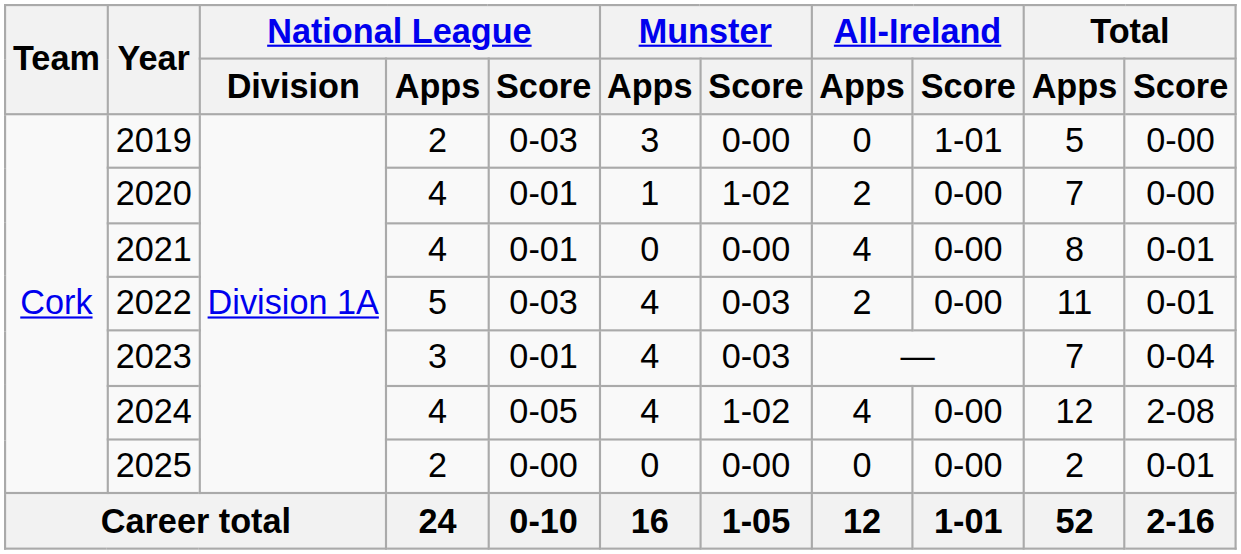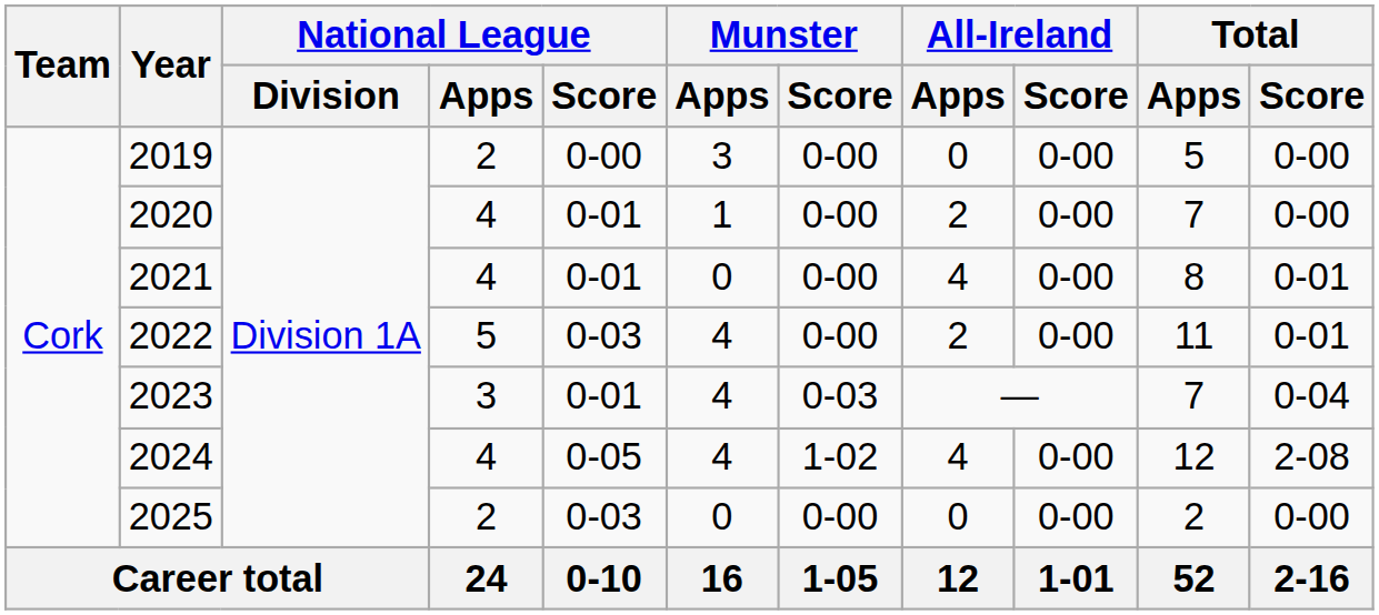 <table class="wikitable" style="text-align:center">
 <tr>
 <th rowspan="2">Team</th>
 <th rowspan="2">Year</th>
 <th colspan="3"><a href='#'>National League</a></th>
 <th colspan="2"><a href='#'>Munster</a></th>
 <th colspan="2"><a href='#'>All-Ireland</a></th>
 <th colspan="2">Total</th>
 </tr>
 <tr>
 <th>Division</th>
 <th>Apps</th>
 <th>Score</th>
 <th>Apps</th>
 <th>Score</th>
 <th>Apps</th>
 <th>Score</th>
 <th>Apps</th>
 <th>Score</th>
 </tr>
 <tr>
 <td rowspan="7"><a href='#'>Cork</a></td>
 <td>2019</td>
 <td rowspan="7"><a href='#'>Division 1A</a></td>
 <td>2</td>
-<td>0-03</td>
+<td>0-00</td>
 <td>3</td>
 <td>0-00</td>
 <td>0</td>
-<td>1-01</td>
+<td>0-00</td>
 <td>5</td>
 <td>0-00</td>
 </tr>
 <tr>
 <td>2020</td>
 <td>4</td>
 <td>0-01</td>
 <td>1</td>
-<td>1-02</td>
+<td>0-00</td>
 <td>2</td>
 <td>0-00</td>
 <td>7</td>
 <td>0-00</td>
 </tr>
 <tr>
 <td>2021</td>
 <td>4</td>
 <td>0-01</td>
 <td>0</td>
 <td>0-00</td>
 <td>4</td>
 <td>0-00</td>
 <td>8</td>
 <td>0-01</td>
 </tr>
 <tr>
 <td>2022</td>
 <td>5</td>
 <td>0-03</td>
 <td>4</td>
-<td>0-03</td>
+<td>0-00</td>
 <td>2</td>
 <td>0-00</td>
 <td>11</td>
 <td>0-01</td>
 </tr>
 <tr>
 <td>2023</td>
 <td>3</td>
 <td>0-01</td>
 <td>4</td>
 <td>0-03</td>
 <td colspan=2>—</td>
 <td>7</td>
 <td>0-04</td>
 </tr>
 <tr>
 <td>2024</td>
 <td>4</td>
 <td>0-05</td>
 <td>4</td>
 <td>1-02</td>
 <td>4</td>
 <td>0-00</td>
 <td>12</td>
 <td>2-08</td>
 </tr>
 <tr>
 <td>2025</td>
 <td>2</td>
-<td>0-00</td>
+<td>0-03</td>
 <td>0</td>
 <td>0-00</td>
 <td>0</td>
 <td>0-00</td>
 <td>2</td>
-<td>0-01</td>
+<td>0-00</td>
 </tr>
 <tr>
 <th colspan="3">Career total</th>
 <th>24</th>
 <th>0-10</th>
 <th>16</th>
 <th>1-05</th>
 <th>12</th>
 <th>1-01</th>
 <th>52</th>
 <th>2-16</th>
 </tr>
 </table>
